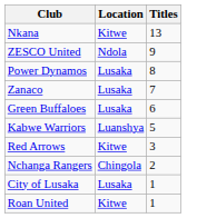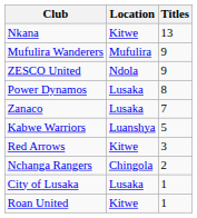 <table class="wikitable sortable">
 <tr>
 <th>Club</th>
 <th>Location</th>
 <th>Titles</th>
 </tr>
 <tr>
 <td><a href='#'>Nkana</a></td>
 <td><a href='#'>Kitwe</a></td>
 <td>13</td>
+</tr>
+<tr>
+<td><a href='#'>Mufulira Wanderers</a></td>
+<td><a href='#'>Mufulira</a></td>
+<td>9</td>
 </tr>
 <tr>
 <td><a href='#'>ZESCO United</a></td>
 <td><a href='#'>Ndola</a></td>
 <td>9</td>
 </tr>
 <tr>
 <td><a href='#'>Power Dynamos</a></td>
 <td><a href='#'>Lusaka</a></td>
 <td>8</td>
 </tr>
 <tr>
 <td><a href='#'>Zanaco</a></td>
 <td><a href='#'>Lusaka</a></td>
 <td>7</td>
-</tr>
-<tr>
-<td><a href='#'>Green Buffaloes</a></td>
-<td><a href='#'>Lusaka</a></td>
-<td>6</td>
 </tr>
 <tr>
 <td><a href='#'>Kabwe Warriors</a></td>
 <td><a href='#'>Luanshya</a></td>
 <td>5</td>
 </tr>
 <tr>
 <td><a href='#'>Red Arrows</a></td>
 <td><a href='#'>Kitwe</a></td>
 <td>3</td>
 </tr>
 <tr>
 <td><a href='#'>Nchanga Rangers</a></td>
 <td><a href='#'>Chingola</a></td>
 <td>2</td>
 </tr>
 <tr>
 <td><a href='#'>City of Lusaka</a></td>
 <td><a href='#'>Lusaka</a></td>
 <td>1</td>
 </tr>
 <tr>
 <td><a href='#'>Roan United</a></td>
 <td><a href='#'>Kitwe</a></td>
 <td>1</td>
 </tr>
 </table>
